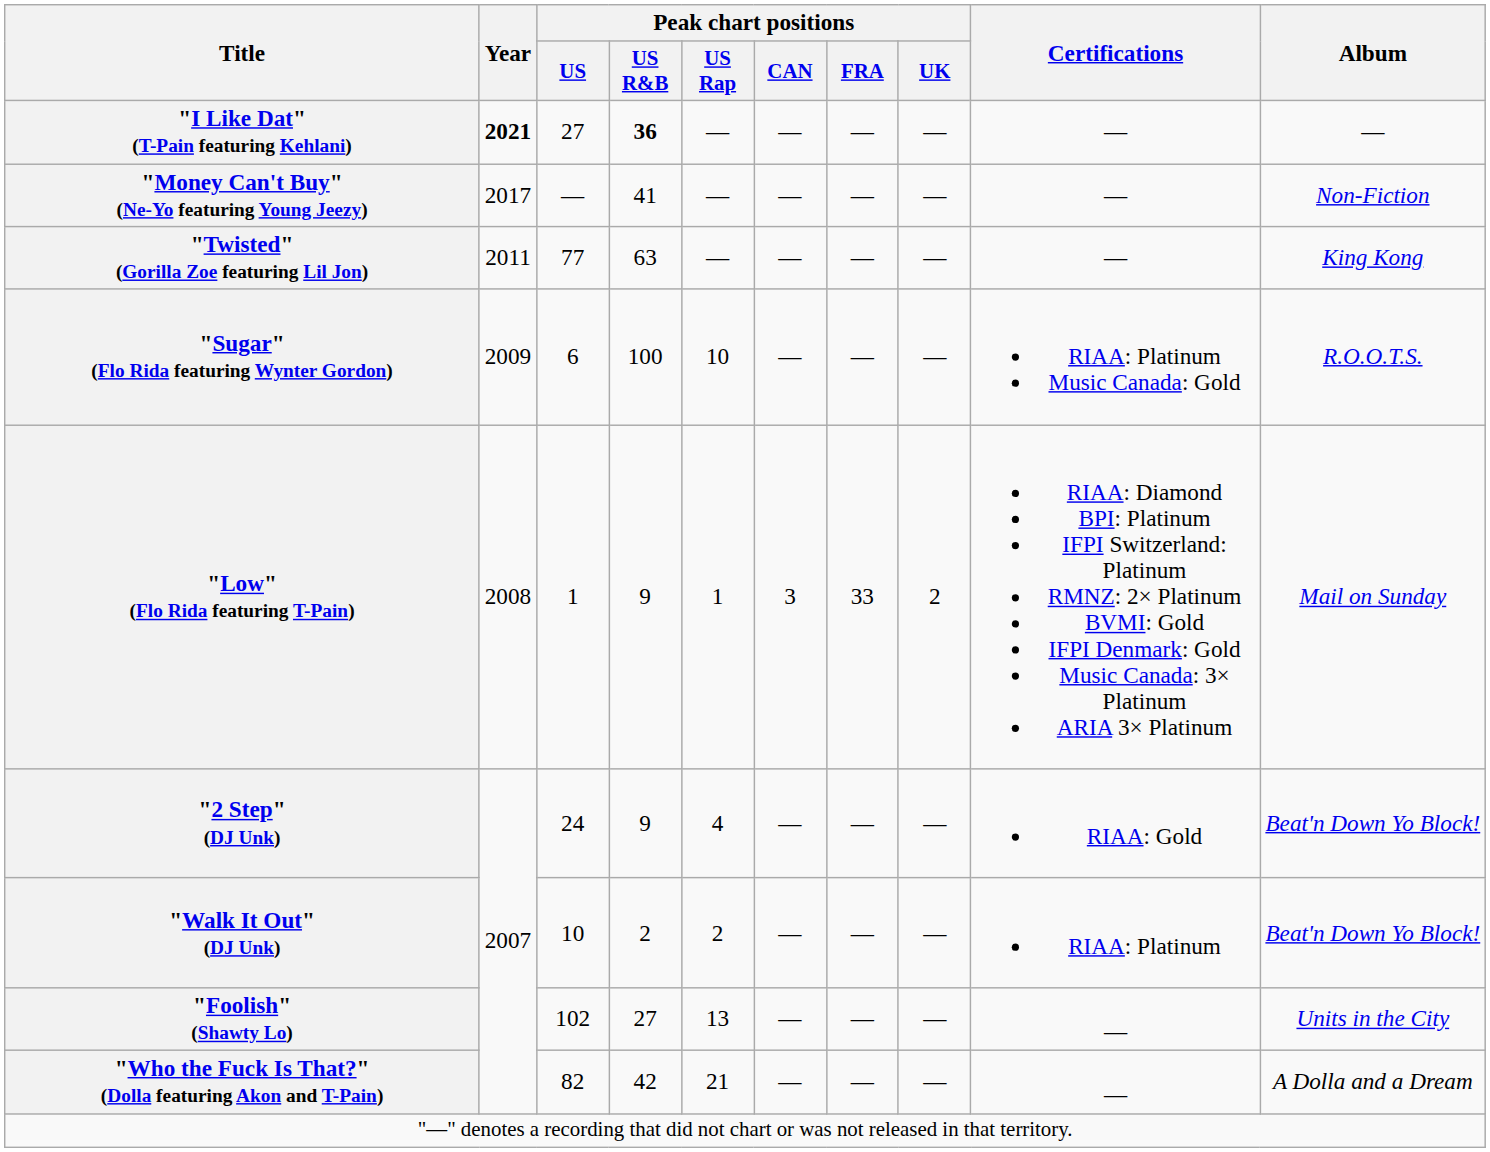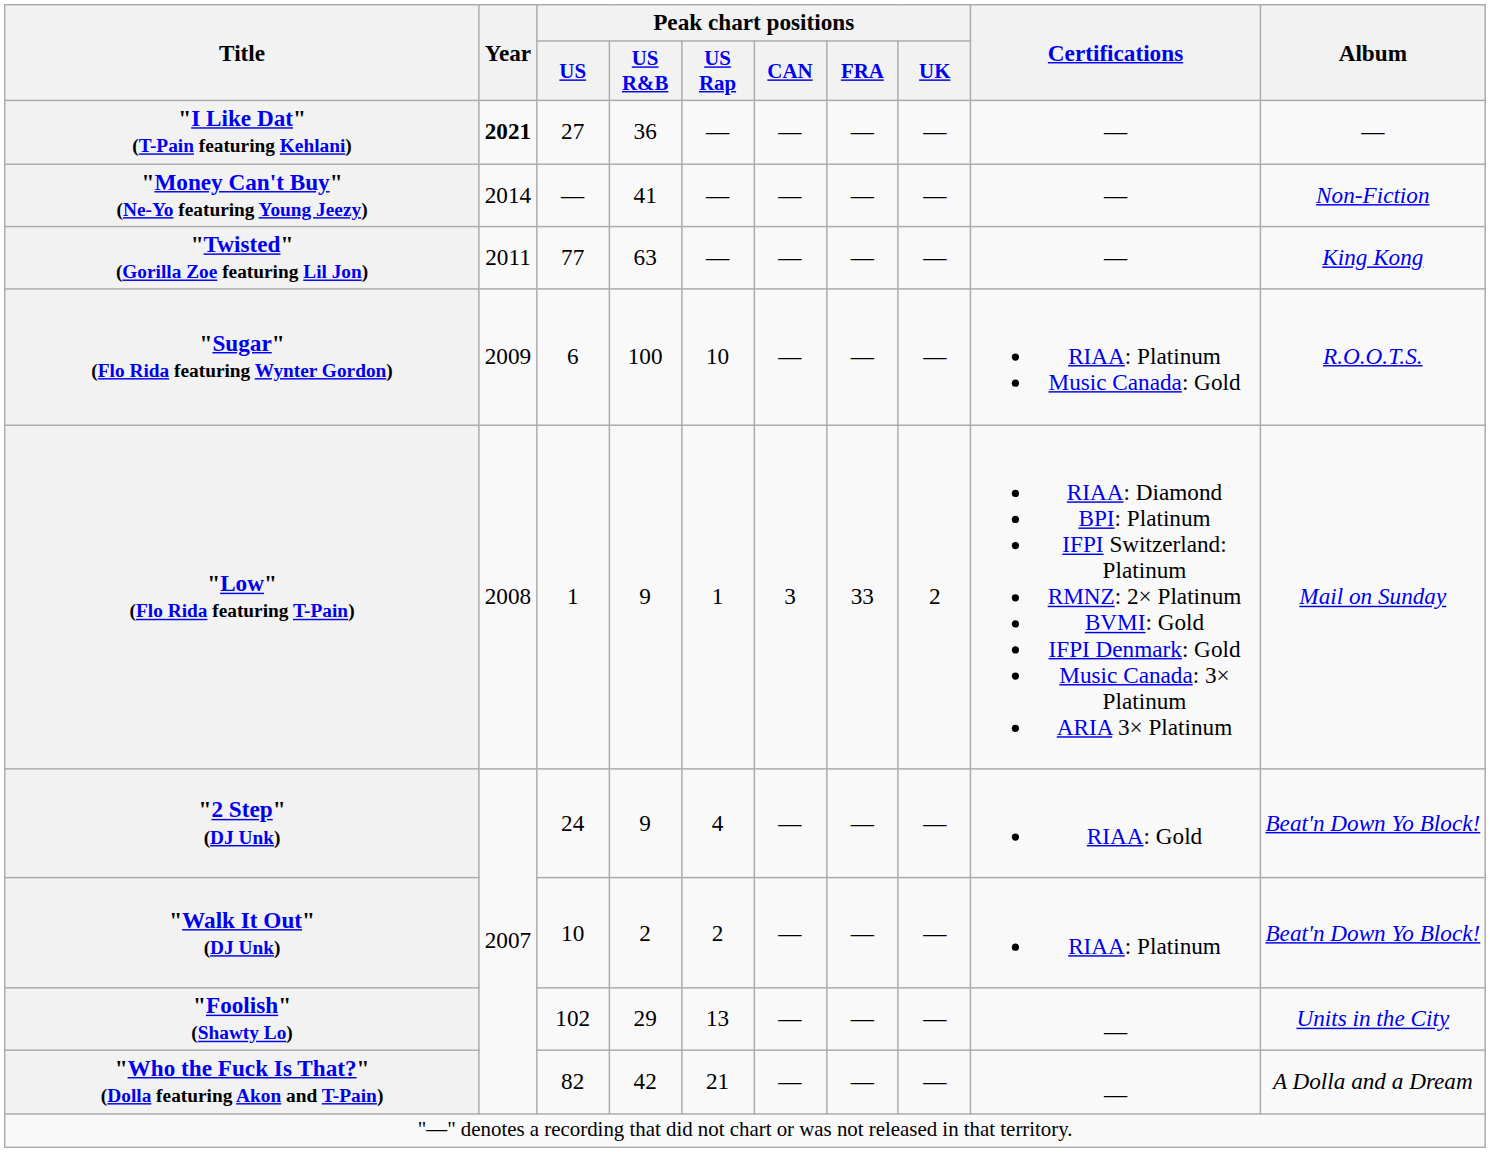 <table class="wikitable plainrowheaders" style="text-align:center;">
 <tr>
 <th scope="col" rowspan="2" style="width:20em;">Title</th>
 <th scope="col" rowspan="2">Year</th>
 <th scope="col" colspan="6">Peak chart positions</th>
 <th scope="col" rowspan="2" style="width:12em;"><a href='#'>Certifications</a></th>
 <th scope="col" rowspan="2">Album</th>
 </tr>
 <tr>
 <th scope="col" style="width:3em;font-size:90%;"><a href='#'>US</a></th>
 <th scope="col" style="width:3em;font-size:90%;"><a href='#'>US R&B</a></th>
 <th scope="col" style="width:3em;font-size:90%;"><a href='#'>US Rap</a></th>
 <th scope="col" style="width:3em;font-size:90%;"><a href='#'>CAN</a><br></th>
 <th scope="col" style="width:3em;font-size:90%;"><a href='#'>FRA</a><br></th>
 <th scope="col" style="width:3em;font-size:90%;"><a href='#'>UK</a></th>
 </tr>
 <tr>
 <th scope="row">"<a href='#'>I Like Dat</a>"<br><small>(<a href='#'>T-Pain</a> featuring <a href='#'>Kehlani</a>)</small></th>
 <td rowspan="1"><strong>2021</strong></td>
 <td>27</td>
-<td><strong>36</strong></td>
+<td>36</td>
 <td>—</td>
 <td>—</td>
 <td>—</td>
 <td>—</td>
 <td>—</td>
 <td>—</td>
 </tr>
 <tr>
 <th scope="row">"<a href='#'>Money Can't Buy</a>"<br><small>(<a href='#'>Ne-Yo</a> featuring <a href='#'>Young Jeezy</a>)</small></th>
-<td rowspan="1">2017</td>
+<td rowspan="1">2014</td>
 <td>—</td>
 <td>41</td>
 <td>—</td>
 <td>—</td>
 <td>—</td>
 <td>—</td>
 <td>—</td>
 <td><em><a href='#'>Non-Fiction</a></em></td>
 </tr>
 <tr>
 <th scope="row">"<a href='#'>Twisted</a>"<br><small>(<a href='#'>Gorilla Zoe</a> featuring <a href='#'>Lil Jon</a>)</small></th>
 <td rowspan="1">2011</td>
 <td>77</td>
 <td>63</td>
 <td>—</td>
 <td>—</td>
 <td>—</td>
 <td>—</td>
 <td>—</td>
 <td><em><a href='#'>King Kong</a></em></td>
 </tr>
 <tr>
 <th scope="row">"<a href='#'>Sugar</a>"<br><small>(<a href='#'>Flo Rida</a> featuring <a href='#'>Wynter Gordon</a>)</small></th>
 <td rowspan="1">2009</td>
 <td>6</td>
 <td>100</td>
 <td>10</td>
 <td>—</td>
 <td>—</td>
 <td>—</td>
 <td><br><ul><li><a href='#'>RIAA</a>: Platinum</li><li><a href='#'>Music Canada</a>: Gold</li></ul></td>
 <td><em><a href='#'>R.O.O.T.S.</a></em></td>
 </tr>
 <tr>
 <th scope="row">"<a href='#'>Low</a>"<br><small>(<a href='#'>Flo Rida</a> featuring <a href='#'>T-Pain</a>)</small></th>
 <td rowspan="1">2008</td>
 <td>1</td>
 <td>9</td>
 <td>1</td>
 <td>3</td>
 <td>33</td>
 <td>2</td>
 <td><br><ul><li><a href='#'>RIAA</a>: Diamond</li><li><a href='#'>BPI</a>: Platinum</li><li><a href='#'>IFPI</a> Switzerland: Platinum</li><li><a href='#'>RMNZ</a>: 2× Platinum</li><li><a href='#'>BVMI</a>: Gold</li><li><a href='#'>IFPI Denmark</a>: Gold</li><li><a href='#'>Music Canada</a>: 3× Platinum</li><li><a href='#'>ARIA</a> 3× Platinum</li></ul></td>
 <td><em><a href='#'>Mail on Sunday</a></em></td>
 </tr>
 <tr>
 <th scope="row">"<a href='#'>2 Step</a>"<br><small>(<a href='#'>DJ Unk</a>)</small></th>
 <td rowspan="4">2007</td>
 <td>24</td>
 <td>9</td>
 <td>4</td>
 <td>—</td>
 <td>—</td>
 <td>—</td>
 <td><br><ul><li><a href='#'>RIAA</a>: Gold</li></ul></td>
 <td><em><a href='#'>Beat'n Down Yo Block!</a></em></td>
 </tr>
 <tr>
 <th scope="row">"<a href='#'>Walk It Out</a>"<br><small>(<a href='#'>DJ Unk</a>)</small></th>
 <td>10</td>
 <td>2</td>
 <td>2</td>
 <td>—</td>
 <td>—</td>
 <td>—</td>
 <td><br><ul><li><a href='#'>RIAA</a>: Platinum</li></ul></td>
 <td><em><a href='#'>Beat'n Down Yo Block!</a></em></td>
 </tr>
 <tr>
 <th scope="row">"<a href='#'>Foolish</a>"<br><small>(<a href='#'>Shawty Lo</a>)</small></th>
 <td>102</td>
-<td>27</td>
+<td>29</td>
 <td>13</td>
 <td>—</td>
 <td>—</td>
 <td>—</td>
 <td><br>—</td>
 <td><em><a href='#'>Units in the City</a></em></td>
 </tr>
 <tr>
 <th scope="row">"<a href='#'>Who the Fuck Is That?</a>"<br><small>(<a href='#'>Dolla</a> featuring <a href='#'>Akon</a> and <a href='#'>T-Pain</a>)</small></th>
 <td>82</td>
 <td>42</td>
 <td>21</td>
 <td>—</td>
 <td>—</td>
 <td>—</td>
 <td><br>—</td>
 <td><em>A Dolla and a Dream</em></td>
 </tr>
 <tr>
 <td colspan="14" style="font-size:90%">"—" denotes a recording that did not chart or was not released in that territory.</td>
 </tr>
 </table>
